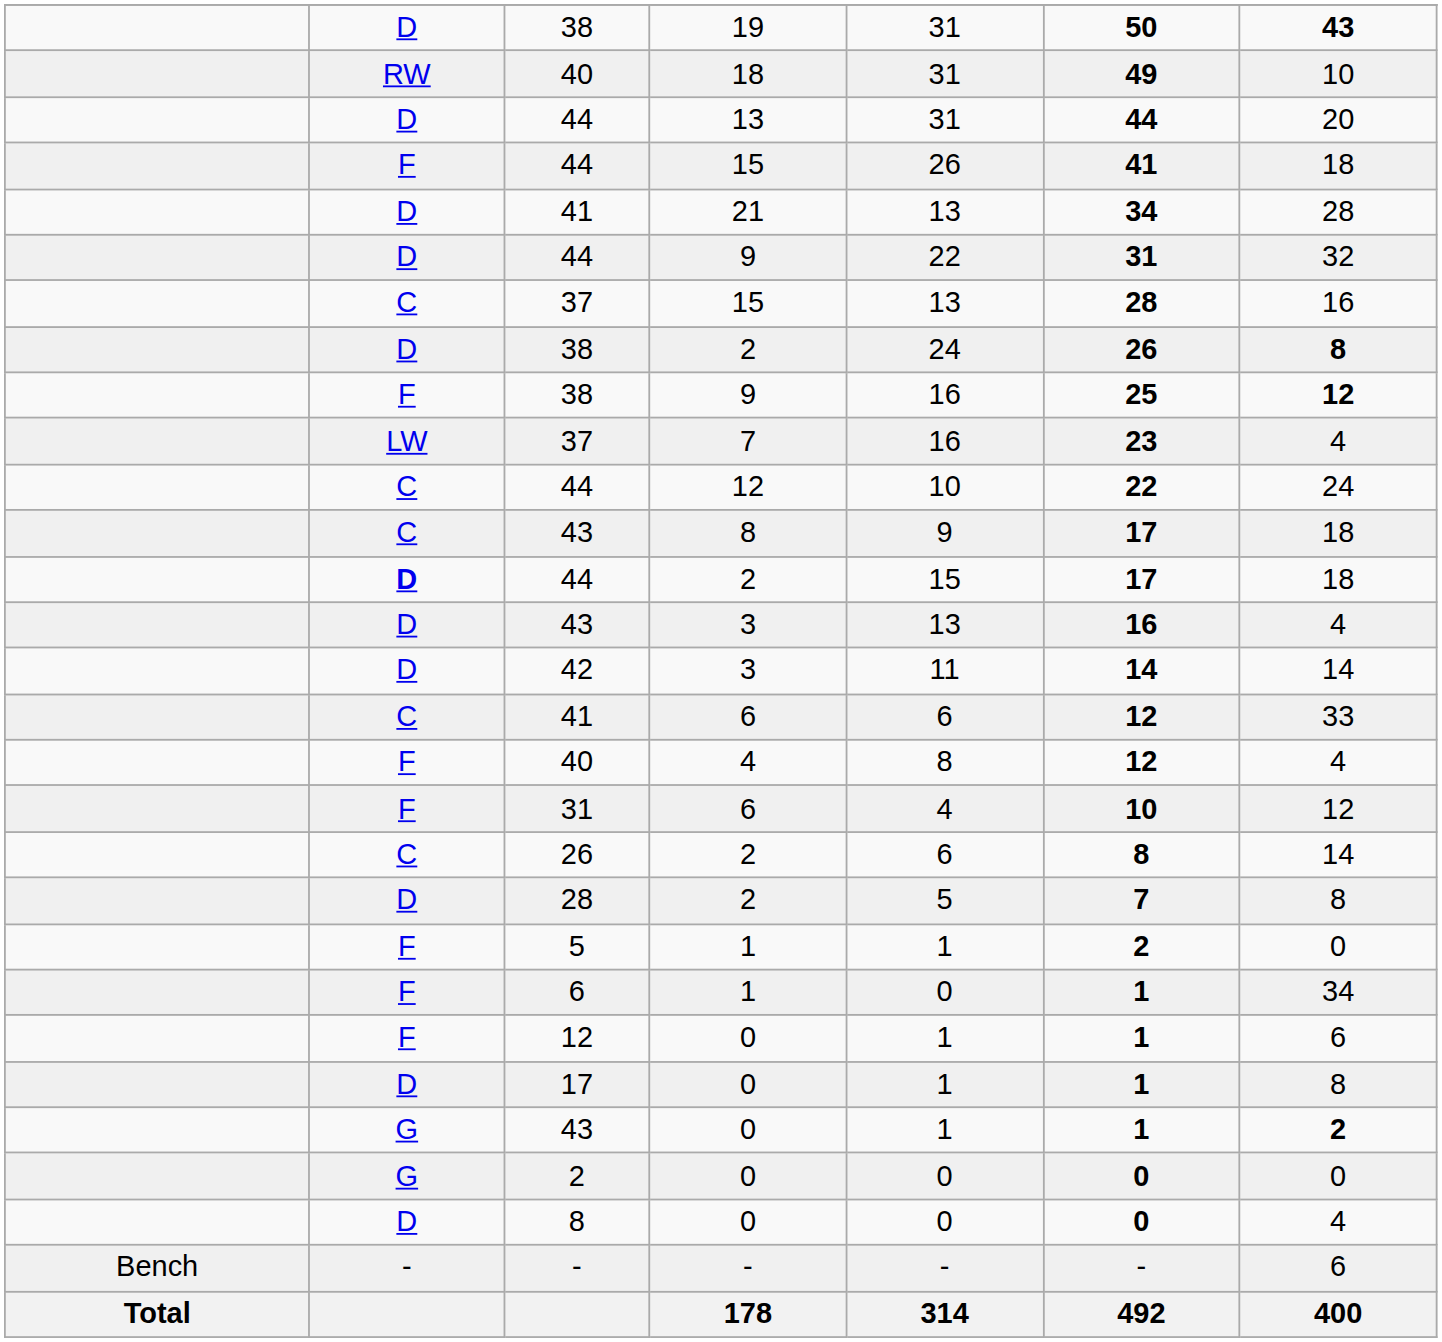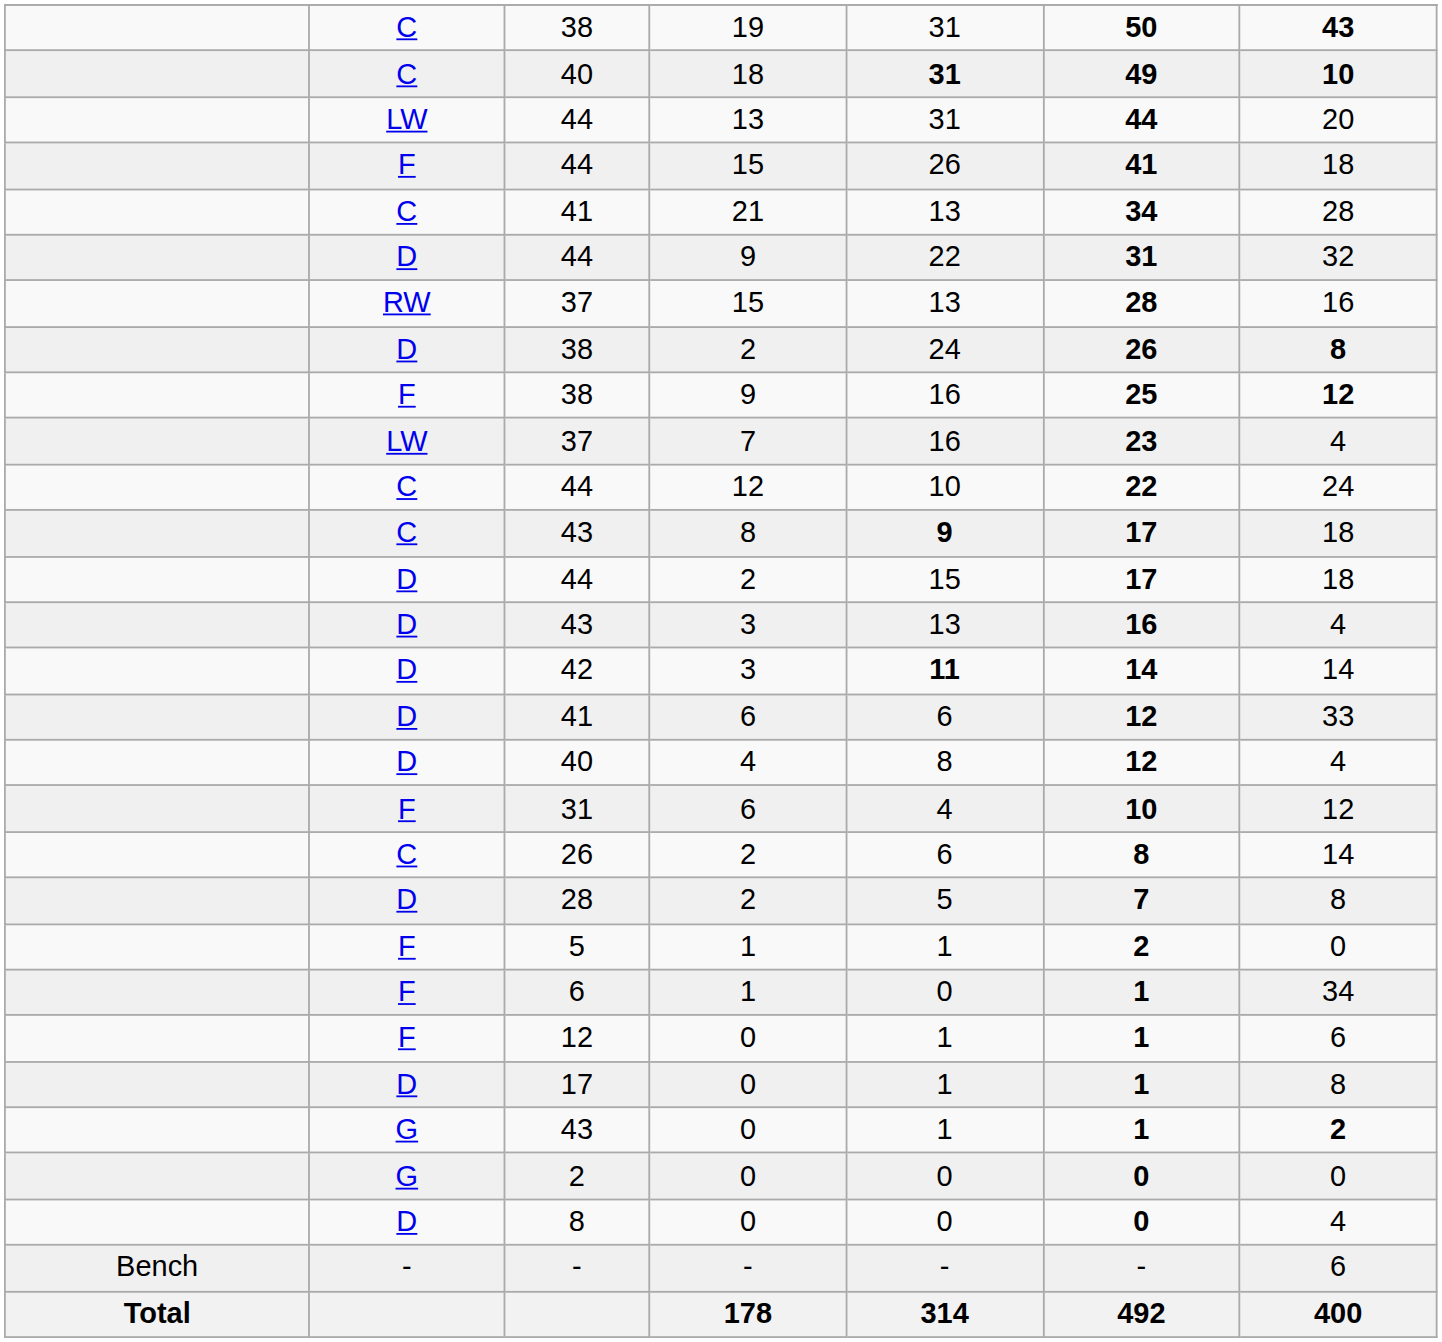 <table class="wikitable sortable" width ="50%">
 <tr align="center">
 </tr>
 <tr align="center" bgcolor="">
 <td></td>
-<td><a href='#'>D</a></td>
+<td><a href='#'>C</a></td>
 <td>38</td>
 <td>19</td>
 <td>31</td>
 <td><strong>50</strong></td>
 <td><strong>43</strong></td>
 </tr>
 <tr align="center" bgcolor="f0f0f0">
 <td></td>
-<td><a href='#'>RW</a></td>
+<td><a href='#'>C</a></td>
 <td>40</td>
 <td>18</td>
-<td>31</td>
+<td><strong>31</strong></td>
 <td><strong>49</strong></td>
-<td>10</td>
+<td><strong>10</strong></td>
 </tr>
 <tr align="center" bgcolor="">
 <td></td>
-<td><a href='#'>D</a></td>
+<td><a href='#'>LW</a></td>
 <td>44</td>
 <td>13</td>
 <td>31</td>
 <td><strong>44</strong></td>
 <td>20</td>
 </tr>
 <tr align="center" bgcolor="f0f0f0">
 <td></td>
 <td><a href='#'>F</a></td>
 <td>44</td>
 <td>15</td>
 <td>26</td>
 <td><strong>41</strong></td>
 <td>18</td>
 </tr>
 <tr align="center" bgcolor="">
 <td></td>
-<td><a href='#'>D</a></td>
+<td><a href='#'>C</a></td>
 <td>41</td>
 <td>21</td>
 <td>13</td>
 <td><strong>34</strong></td>
 <td>28</td>
 </tr>
 <tr align="center" bgcolor="f0f0f0">
 <td></td>
 <td><a href='#'>D</a></td>
 <td>44</td>
 <td>9</td>
 <td>22</td>
 <td><strong>31</strong></td>
 <td>32</td>
 </tr>
 <tr align="center" bgcolor="">
 <td></td>
-<td><a href='#'>C</a></td>
+<td><a href='#'>RW</a></td>
 <td>37</td>
 <td>15</td>
 <td>13</td>
 <td><strong>28</strong></td>
 <td>16</td>
 </tr>
 <tr align="center" bgcolor="f0f0f0">
 <td></td>
 <td><a href='#'>D</a></td>
 <td>38</td>
 <td>2</td>
 <td>24</td>
 <td><strong>26</strong></td>
 <td><strong>8</strong></td>
 </tr>
 <tr align="center" bgcolor="">
 <td></td>
 <td><a href='#'>F</a></td>
 <td>38</td>
 <td>9</td>
 <td>16</td>
 <td><strong>25</strong></td>
 <td><strong>12</strong></td>
 </tr>
 <tr align="center" bgcolor="f0f0f0">
 <td></td>
 <td><a href='#'>LW</a></td>
 <td>37</td>
 <td>7</td>
 <td>16</td>
 <td><strong>23</strong></td>
 <td>4</td>
 </tr>
 <tr align="center" bgcolor="">
 <td></td>
 <td><a href='#'>C</a></td>
 <td>44</td>
 <td>12</td>
 <td>10</td>
 <td><strong>22</strong></td>
 <td>24</td>
 </tr>
 <tr align="center" bgcolor="f0f0f0">
 <td></td>
 <td><a href='#'>C</a></td>
 <td>43</td>
 <td>8</td>
-<td>9</td>
+<td><strong>9</strong></td>
 <td><strong>17</strong></td>
 <td>18</td>
 </tr>
 <tr align="center" bgcolor="">
 <td></td>
-<td><strong><a href='#'>D</a></strong></td>
+<td><a href='#'>D</a></td>
 <td>44</td>
 <td>2</td>
 <td>15</td>
 <td><strong>17</strong></td>
 <td>18</td>
 </tr>
 <tr align="center" bgcolor="f0f0f0">
 <td></td>
 <td><a href='#'>D</a></td>
 <td>43</td>
 <td>3</td>
 <td>13</td>
 <td><strong>16</strong></td>
 <td>4</td>
 </tr>
 <tr align="center" bgcolor="">
 <td></td>
 <td><a href='#'>D</a></td>
 <td>42</td>
 <td>3</td>
-<td>11</td>
+<td><strong>11</strong></td>
 <td><strong>14</strong></td>
 <td>14</td>
 </tr>
 <tr align="center" bgcolor="f0f0f0">
 <td></td>
-<td><a href='#'>C</a></td>
+<td><a href='#'>D</a></td>
 <td>41</td>
 <td>6</td>
 <td>6</td>
 <td><strong>12</strong></td>
 <td>33</td>
 </tr>
 <tr align="center" bgcolor="">
 <td></td>
-<td><a href='#'>F</a></td>
+<td><a href='#'>D</a></td>
 <td>40</td>
 <td>4</td>
 <td>8</td>
 <td><strong>12</strong></td>
 <td>4</td>
 </tr>
 <tr align="center" bgcolor="f0f0f0">
 <td></td>
 <td><a href='#'>F</a></td>
 <td>31</td>
 <td>6</td>
 <td>4</td>
 <td><strong>10</strong></td>
 <td>12</td>
 </tr>
 <tr align="center" bgcolor="">
 <td></td>
 <td><a href='#'>C</a></td>
 <td>26</td>
 <td>2</td>
 <td>6</td>
 <td><strong>8</strong></td>
 <td>14</td>
 </tr>
 <tr align="center" bgcolor="f0f0f0">
 <td></td>
 <td><a href='#'>D</a></td>
 <td>28</td>
 <td>2</td>
 <td>5</td>
 <td><strong>7</strong></td>
 <td>8</td>
 </tr>
 <tr align="center" bgcolor="">
 <td></td>
 <td><a href='#'>F</a></td>
 <td>5</td>
 <td>1</td>
 <td>1</td>
 <td><strong>2</strong></td>
 <td>0</td>
 </tr>
 <tr align="center" bgcolor="f0f0f0">
 <td></td>
 <td><a href='#'>F</a></td>
 <td>6</td>
 <td>1</td>
 <td>0</td>
 <td><strong>1</strong></td>
 <td>34</td>
 </tr>
 <tr align="center" bgcolor="">
 <td></td>
 <td><a href='#'>F</a></td>
 <td>12</td>
 <td>0</td>
 <td>1</td>
 <td><strong>1</strong></td>
 <td>6</td>
 </tr>
 <tr align="center" bgcolor="f0f0f0">
 <td></td>
 <td><a href='#'>D</a></td>
 <td>17</td>
 <td>0</td>
 <td>1</td>
 <td><strong>1</strong></td>
 <td>8</td>
 </tr>
 <tr align="center" bgcolor="">
 <td></td>
 <td><a href='#'>G</a></td>
 <td>43</td>
 <td>0</td>
 <td>1</td>
 <td><strong>1</strong></td>
 <td><strong>2</strong></td>
 </tr>
 <tr align="center" bgcolor="f0f0f0">
 <td></td>
 <td><a href='#'>G</a></td>
 <td>2</td>
 <td>0</td>
 <td>0</td>
 <td><strong>0</strong></td>
 <td>0</td>
 </tr>
 <tr align="center" bgcolor="">
 <td></td>
 <td><a href='#'>D</a></td>
 <td>8</td>
 <td>0</td>
 <td>0</td>
 <td><strong>0</strong></td>
 <td>4</td>
 </tr>
 <tr align="center" bgcolor="f0f0f0">
 <td>Bench</td>
 <td>-</td>
 <td>-</td>
 <td>-</td>
 <td>-</td>
 <td>-</td>
 <td>6</td>
 </tr>
 <tr>
 <th>Total</th>
 <th></th>
 <th></th>
 <th>178</th>
 <th>314</th>
 <th>492</th>
 <th>400</th>
 </tr>
 </table>
